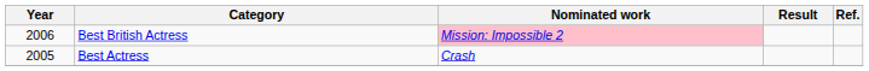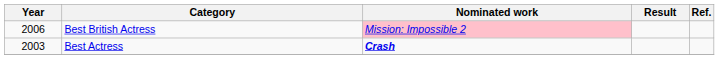 <table class=wikitable>
 <tr>
 <th scope="col" style="width:5em;">Year</th>
 <th scope="col" style="width:28em;">Category</th>
 <th scope="col" style="width:25em;">Nominated work</th>
 <th scope="col" style="width:5em;">Result</th>
 <th>Ref.</th>
 </tr>
 <tr>
 <td style="text-align:center;">2006</td>
 <td><a href='#'>Best British Actress</a></td>
 <td style="background: pink;"><em><a href='#'>Mission: Impossible 2</a></em></td>
 <td></td>
 <td></td>
 </tr>
 <tr>
-<td style="text-align:center;">2005</td>
+<td style="text-align:center;">2003</td>
 <td><a href='#'>Best Actress</a></td>
-<td><em><a href='#'>Crash</a></em></td>
+<td><strong><em><a href='#'>Crash</a></em></strong></td>
 <td></td>
 <td></td>
 </tr>
 <tr>
 </tr>
 </table>
